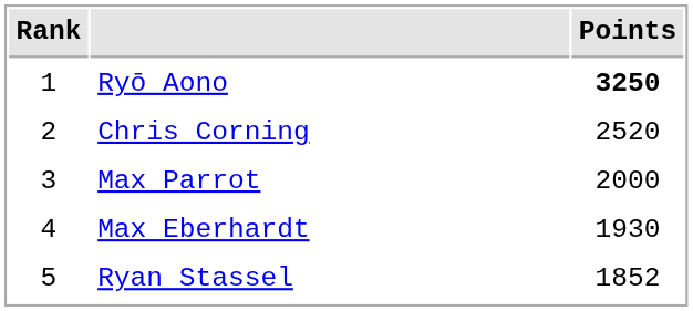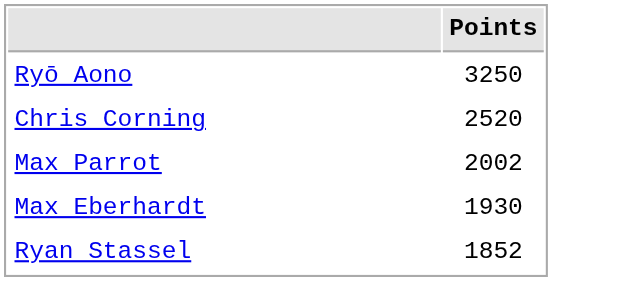 <table cellspacing="1" cellpadding="3" style="border:1px solid #aaa; font-size:90%;">
 <tr style="background:#e4e4e4;">
-<th style="border-bottom:1px solid #aaa; width:10px;">Rank</th>
 <th style="border-bottom:1px solid #aaa; width:200px;"></th>
 <th style="border-bottom:1px solid #aaa; width:20px;">Points</th>
 </tr>
 <tr>
-<td align=center>1</td>
 <td> <a href='#'>Ryō Aono</a></td>
-<td align=center><strong>3250</strong></td>
+<td align=center>3250</td>
 </tr>
 <tr>
-<td align=center>2</td>
 <td> <a href='#'>Chris Corning</a></td>
 <td align=center>2520</td>
 </tr>
 <tr>
-<td align=center>3</td>
 <td> <a href='#'>Max Parrot</a></td>
-<td align=center>2000</td>
+<td align=center>2002</td>
 </tr>
 <tr>
-<td align=center>4</td>
 <td> <a href='#'>Max Eberhardt</a></td>
 <td align=center>1930</td>
 </tr>
 <tr>
-<td align=center>5</td>
 <td> <a href='#'>Ryan Stassel</a></td>
 <td align=center>1852</td>
 </tr>
 </table>
